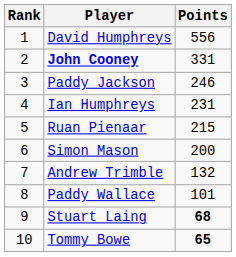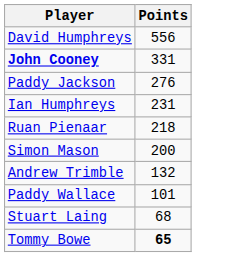 <table class="wikitable">
 <tr>
-<th>Rank</th>
 <th>Player</th>
 <th>Points</th>
 </tr>
 <tr>
-<td align=center>1</td>
 <td><a href='#'>David Humphreys</a></td>
 <td align=center>556</td>
 </tr>
 <tr>
-<td align=center>2</td>
 <td><strong><a href='#'>John Cooney</a></strong></td>
 <td align=center>331</td>
 </tr>
 <tr>
-<td align=center>3</td>
 <td><a href='#'>Paddy Jackson</a></td>
-<td align=center>246</td>
+<td align=center>276</td>
 </tr>
 <tr>
-<td align=center>4</td>
 <td><a href='#'>Ian Humphreys</a></td>
 <td align=center>231</td>
 </tr>
 <tr>
-<td align=center>5</td>
 <td><a href='#'>Ruan Pienaar</a></td>
-<td align=center>215</td>
+<td align=center>218</td>
 </tr>
 <tr>
-<td align=center>6</td>
 <td><a href='#'>Simon Mason</a></td>
 <td align=center>200</td>
 </tr>
 <tr>
-<td align=center>7</td>
 <td><a href='#'>Andrew Trimble</a></td>
 <td align=center>132</td>
 </tr>
 <tr>
-<td align=center>8</td>
 <td><a href='#'>Paddy Wallace</a></td>
 <td align=center>101</td>
 </tr>
 <tr>
-<td align=center>9</td>
 <td><a href='#'>Stuart Laing</a></td>
-<td align=center><strong>68</strong></td>
+<td align=center>68</td>
 </tr>
 <tr>
-<td align=center>10</td>
 <td><a href='#'>Tommy Bowe</a></td>
 <td align=center><strong>65</strong></td>
 </tr>
 </table>
